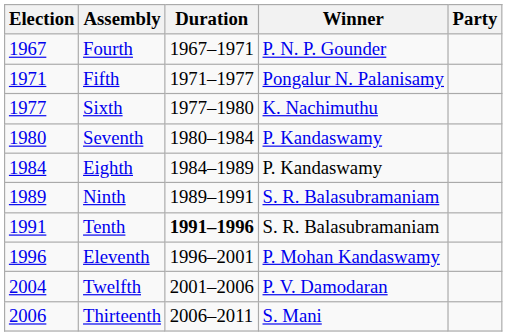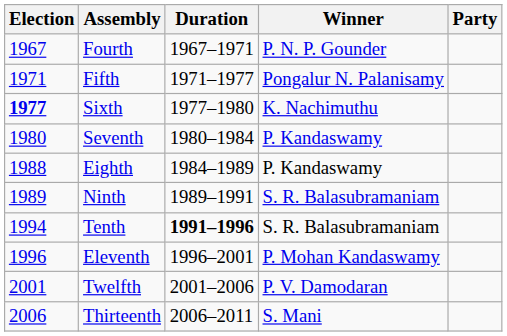 <table class="wikitable sortable">
 <tr>
 <th>Election</th>
 <th>Assembly</th>
 <th>Duration</th>
 <th>Winner</th>
 <th colspan="2">Party</th>
 </tr>
 <tr>
 <td><a href='#'>1967</a></td>
 <td><a href='#'>Fourth</a></td>
 <td>1967–1971</td>
 <td><a href='#'>P. N. P. Gounder</a></td>
 <td></td>
 </tr>
 <tr>
 <td><a href='#'>1971</a></td>
 <td><a href='#'>Fifth</a></td>
 <td>1971–1977</td>
 <td><a href='#'>Pongalur N. Palanisamy</a></td>
 <td></td>
 </tr>
 <tr>
-<td><a href='#'>1977</a></td>
+<td><strong><a href='#'>1977</a></strong></td>
 <td><a href='#'>Sixth</a></td>
 <td>1977–1980</td>
 <td><a href='#'>K. Nachimuthu</a></td>
 <td></td>
 </tr>
 <tr>
 <td><a href='#'>1980</a></td>
 <td><a href='#'>Seventh</a></td>
 <td>1980–1984</td>
 <td><a href='#'>P. Kandaswamy</a></td>
 <td></td>
 </tr>
 <tr>
-<td><a href='#'>1984</a></td>
+<td><a href='#'>1988</a></td>
 <td><a href='#'>Eighth</a></td>
 <td>1984–1989</td>
 <td>P. Kandaswamy</td>
 <td></td>
 </tr>
 <tr>
 <td><a href='#'>1989</a></td>
 <td><a href='#'>Ninth</a></td>
 <td>1989–1991</td>
 <td><a href='#'>S. R. Balasubramaniam</a></td>
 <td></td>
 </tr>
 <tr>
-<td><a href='#'>1991</a></td>
+<td><a href='#'>1994</a></td>
 <td><a href='#'>Tenth</a></td>
 <td><strong>1991–1996</strong></td>
 <td>S. R. Balasubramaniam</td>
 <td></td>
 </tr>
 <tr>
 <td><a href='#'>1996</a></td>
 <td><a href='#'>Eleventh</a></td>
 <td>1996–2001</td>
 <td><a href='#'>P. Mohan Kandaswamy</a></td>
 <td></td>
 </tr>
 <tr>
-<td><a href='#'>2004</a></td>
+<td><a href='#'>2001</a></td>
 <td><a href='#'>Twelfth</a></td>
 <td>2001–2006</td>
 <td><a href='#'>P. V. Damodaran</a></td>
 <td></td>
 </tr>
 <tr>
 <td><a href='#'>2006</a></td>
 <td><a href='#'>Thirteenth</a></td>
 <td>2006–2011</td>
 <td><a href='#'>S. Mani</a></td>
 <td></td>
 </tr>
 </table>
